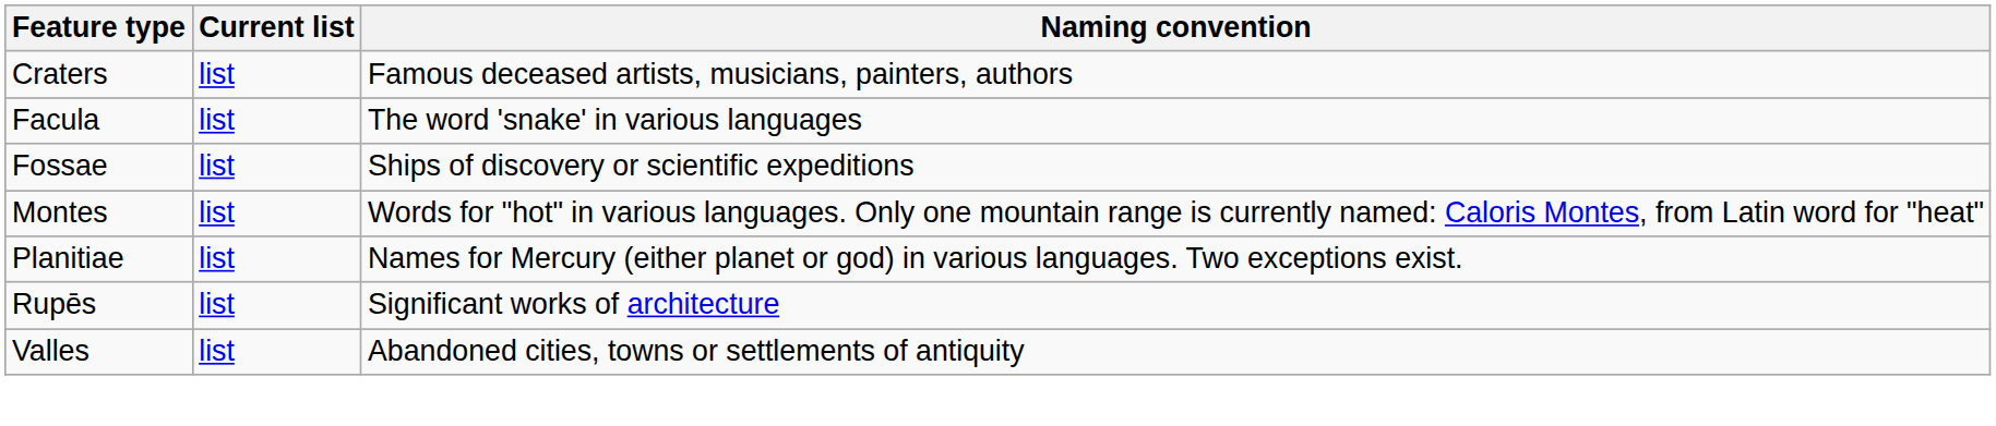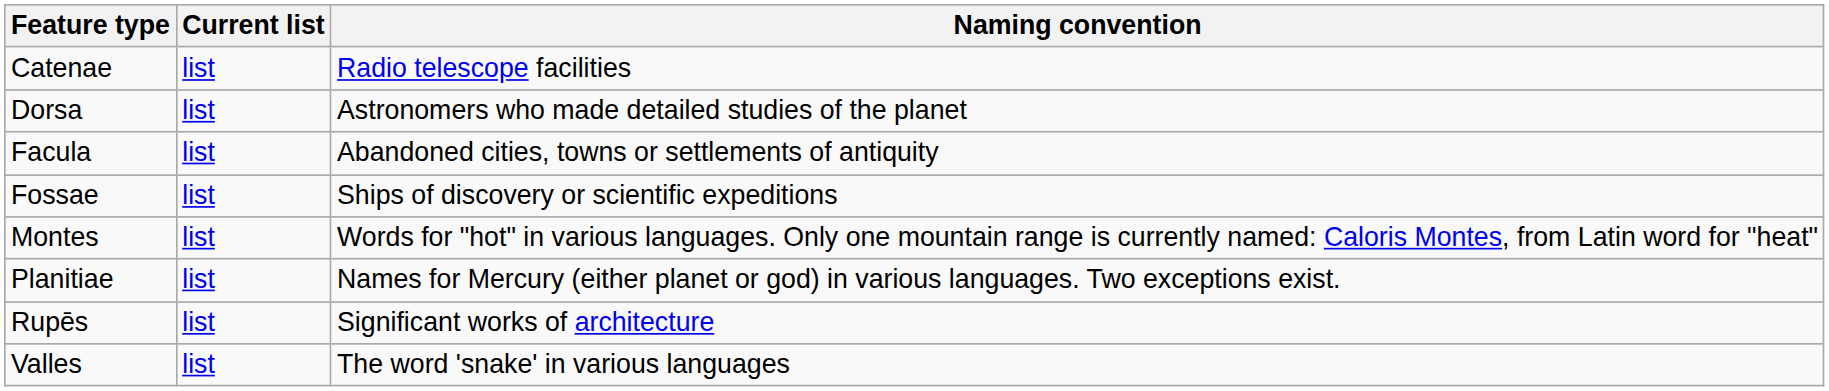 <table class="wikitable">
 <tr>
 <th>Feature type</th>
 <th>Current list</th>
 <th>Naming convention</th>
 </tr>
 <tr>
-<td>Craters</td>
+<td>Catenae</td>
 <td><a href='#'>list</a>  </td>
-<td>Famous deceased artists, musicians, painters, authors</td>
+<td><a href='#'>Radio telescope</a> facilities</td>
+</tr>
+<tr>
+<td>Dorsa</td>
+<td><a href='#'>list</a> </td>
+<td>Astronomers who made detailed studies of the planet</td>
 </tr>
 <tr>
 <td>Facula</td>
 <td><a href='#'>list</a> </td>
-<td>The word 'snake' in various languages</td>
+<td>Abandoned cities, towns or settlements of antiquity</td>
 </tr>
 <tr>
 <td>Fossae</td>
 <td><a href='#'>list</a> </td>
 <td>Ships of discovery or scientific expeditions</td>
 </tr>
 <tr>
 <td>Montes</td>
 <td><a href='#'>list</a> </td>
 <td>Words for "hot" in various languages. Only one mountain range is currently named: <a href='#'>Caloris Montes</a>, from Latin word for "heat"</td>
 </tr>
 <tr>
 <td>Planitiae</td>
 <td><a href='#'>list</a> </td>
 <td>Names for Mercury (either planet or god) in various languages. Two exceptions exist.</td>
 </tr>
 <tr>
 <td>Rupēs</td>
 <td><a href='#'>list</a> </td>
 <td>Significant works of <a href='#'>architecture</a></td>
 </tr>
 <tr>
 <td>Valles</td>
 <td><a href='#'>list</a> </td>
-<td>Abandoned cities, towns or settlements of antiquity</td>
+<td>The word 'snake' in various languages</td>
 </tr>
 </table>
